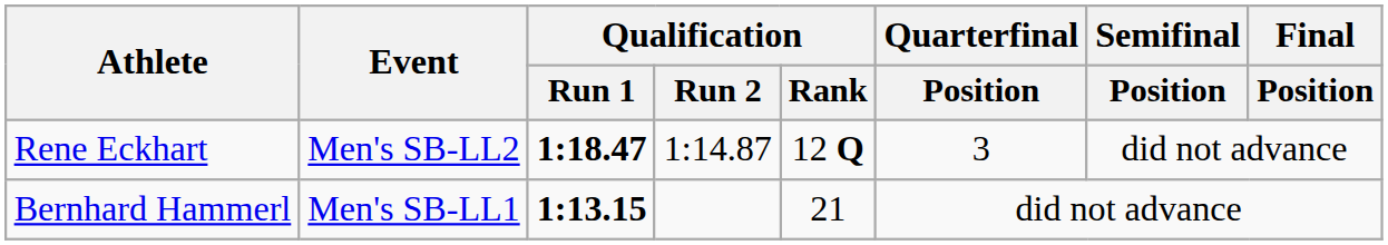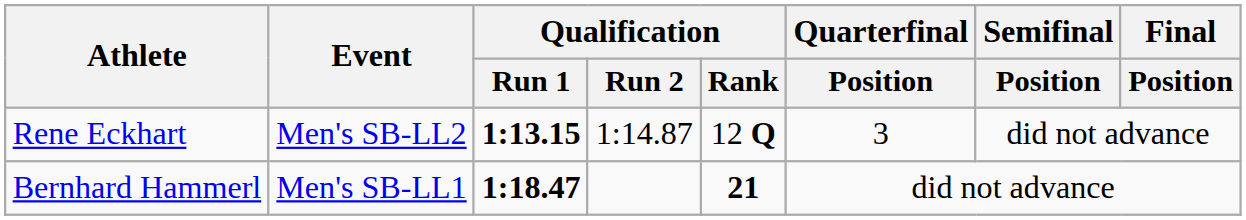 <table class="wikitable" style="font-size:90%">
 <tr>
 <th rowspan="2">Athlete</th>
 <th rowspan="2">Event</th>
 <th colspan="3">Qualification</th>
 <th>Quarterfinal</th>
 <th>Semifinal</th>
 <th>Final</th>
 </tr>
 <tr style=font-size:95%>
 <th>Run 1</th>
 <th>Run 2</th>
 <th>Rank</th>
 <th>Position</th>
 <th>Position</th>
 <th>Position</th>
 </tr>
 <tr align=center>
 <td align=left><a href='#'>Rene Eckhart</a></td>
 <td align=left><a href='#'>Men's SB-LL2</a></td>
-<td><strong>1:18.47</strong></td>
+<td><strong>1:13.15</strong></td>
 <td>1:14.87</td>
 <td>12 <strong>Q</strong></td>
 <td>3</td>
 <td colspan=2>did not advance</td>
 </tr>
 <tr align=center>
 <td align=left><a href='#'>Bernhard Hammerl</a></td>
 <td align=left><a href='#'>Men's SB-LL1</a></td>
-<td><strong>1:13.15</strong></td>
+<td><strong>1:18.47</strong></td>
 <td></td>
-<td>21</td>
+<td><strong>21</strong></td>
 <td colspan=3>did not advance</td>
 </tr>
 </table>
